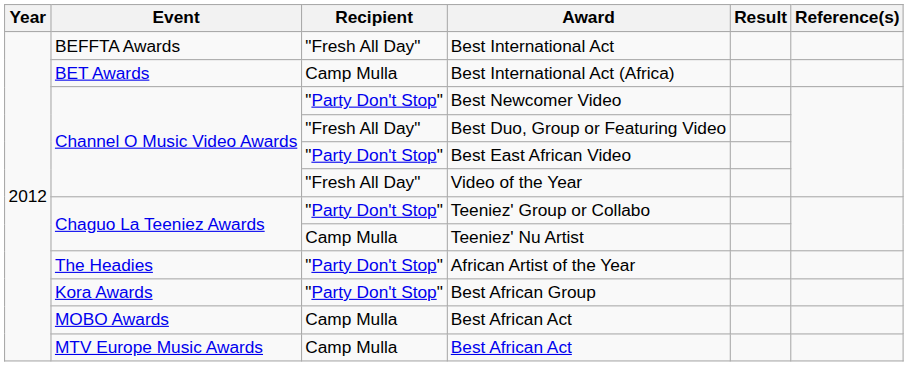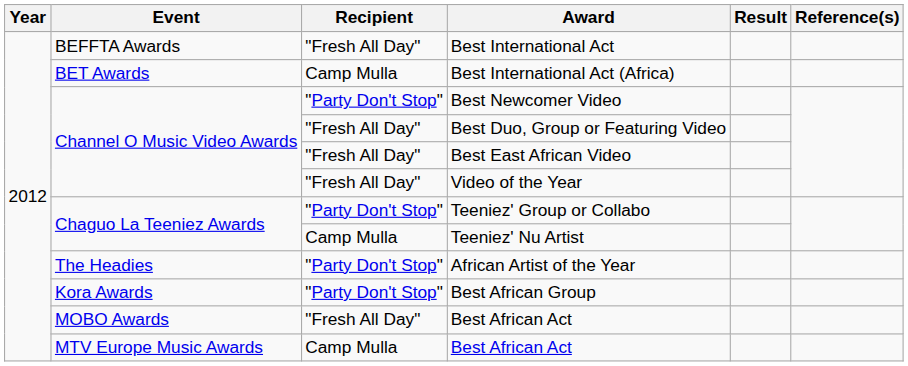 <table class ="wikitable">
 <tr>
 <th>Year</th>
 <th>Event</th>
 <th>Recipient</th>
 <th>Award</th>
 <th>Result</th>
 <th>Reference(s)</th>
 </tr>
 <tr>
 <td rowspan="12">2012</td>
 <td>BEFFTA Awards</td>
 <td>"Fresh All Day"</td>
 <td>Best International Act</td>
 <td></td>
 <td></td>
 </tr>
 <tr>
 <td><a href='#'>BET Awards</a></td>
 <td>Camp Mulla</td>
 <td>Best International Act (Africa)</td>
 <td></td>
 <td></td>
 </tr>
 <tr>
 <td rowspan="4"><a href='#'>Channel O Music Video Awards</a></td>
 <td>"<a href='#'>Party Don't Stop</a>"</td>
 <td>Best Newcomer Video</td>
 <td></td>
 <td rowspan="4"></td>
 </tr>
 <tr>
 <td>"Fresh All Day"</td>
 <td>Best Duo, Group or Featuring Video</td>
 <td></td>
 </tr>
 <tr>
-<td>"<a href='#'>Party Don't Stop</a>"</td>
+<td>"Fresh All Day"</td>
 <td>Best East African Video</td>
 <td></td>
 </tr>
 <tr>
 <td>"Fresh All Day"</td>
 <td>Video of the Year</td>
 <td></td>
 </tr>
 <tr>
 <td rowspan="2"><a href='#'>Chaguo La Teeniez Awards</a></td>
 <td>"<a href='#'>Party Don't Stop</a>"</td>
 <td>Teeniez' Group or Collabo</td>
 <td></td>
 <td rowspan="2"></td>
 </tr>
 <tr>
 <td>Camp Mulla</td>
 <td>Teeniez' Nu Artist</td>
 <td></td>
 </tr>
 <tr>
 <td><a href='#'>The Headies</a></td>
 <td>"<a href='#'>Party Don't Stop</a>"</td>
 <td>African Artist of the Year</td>
 <td></td>
 <td></td>
 </tr>
 <tr>
 <td><a href='#'>Kora Awards</a></td>
 <td>"<a href='#'>Party Don't Stop</a>"</td>
 <td>Best African Group</td>
 <td></td>
 <td></td>
 </tr>
 <tr>
 <td><a href='#'>MOBO Awards</a></td>
-<td>Camp Mulla</td>
+<td>"Fresh All Day"</td>
 <td>Best African Act</td>
 <td></td>
 <td></td>
 </tr>
 <tr>
 <td><a href='#'>MTV Europe Music Awards</a></td>
 <td>Camp Mulla</td>
 <td><a href='#'>Best African Act</a></td>
 <td></td>
 <td></td>
 </tr>
 </table>
